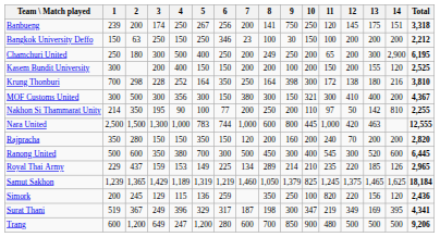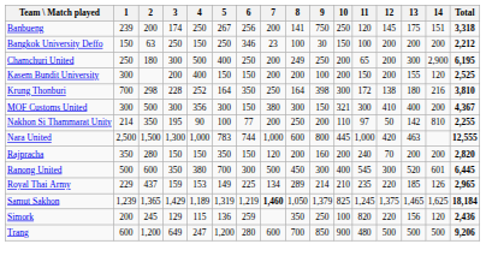 <table class="wikitable sortable" style="font-size: 74%; text-align:center;">
 <tr>
 <th>Team \ Match played</th>
 <th align=center>1</th>
 <th align=center>2</th>
 <th align=center>3</th>
 <th align=center>4</th>
 <th align=center>5</th>
 <th align=center>6</th>
 <th align=center>7</th>
 <th align=center>8</th>
 <th align=center>9</th>
 <th align=center>10</th>
 <th align=center>11</th>
 <th align=center>12</th>
 <th align=center>13</th>
 <th align=center>14</th>
 <th align=center>Total</th>
 </tr>
 <tr align=center>
 <td align=left><a href='#'>Banbueng</a></td>
 <td>239</td>
 <td>200</td>
 <td>174</td>
 <td>250</td>
 <td>267</td>
 <td>256</td>
 <td>200</td>
 <td>141</td>
 <td>750</td>
 <td>250</td>
 <td>120</td>
 <td>145</td>
 <td>175</td>
 <td>151</td>
 <td><strong>3,318</strong></td>
 </tr>
 <tr align=center>
 <td align=left><a href='#'>Bangkok University Deffo</a></td>
 <td>150</td>
 <td>63</td>
 <td>250</td>
 <td>150</td>
 <td>250</td>
 <td>346</td>
 <td>23</td>
 <td>100</td>
 <td>30</td>
 <td>150</td>
 <td>100</td>
 <td>200</td>
 <td>200</td>
 <td>200</td>
 <td><strong>2,212</strong></td>
 </tr>
 <tr align=center>
 <td align=left><a href='#'>Chamchuri United</a></td>
 <td>250</td>
 <td>180</td>
 <td>300</td>
 <td>500</td>
 <td>400</td>
 <td>250</td>
 <td>200</td>
 <td>249</td>
 <td>250</td>
 <td>200</td>
 <td>65</td>
 <td>200</td>
 <td>300</td>
 <td>2,900</td>
 <td><strong>6,195</strong></td>
 </tr>
 <tr align=center>
 <td align=left><a href='#'>Kasem Bundit University</a></td>
 <td>300</td>
 <td></td>
 <td>200</td>
 <td>400</td>
 <td>150</td>
 <td>150</td>
 <td>200</td>
 <td>200</td>
 <td>100</td>
 <td>200</td>
 <td>150</td>
 <td>200</td>
 <td>155</td>
 <td>120</td>
 <td><strong>2,525</strong></td>
 </tr>
 <tr align=center>
 <td align=left><a href='#'>Krung Thonburi</a></td>
 <td>700</td>
 <td>298</td>
 <td>228</td>
 <td>252</td>
 <td>164</td>
 <td>350</td>
 <td>250</td>
 <td>164</td>
 <td>398</td>
 <td>300</td>
 <td>172</td>
 <td>138</td>
 <td>180</td>
 <td>216</td>
 <td><strong>3,810</strong></td>
 </tr>
 <tr align=center>
 <td align=left><a href='#'>MOF Customs United</a></td>
 <td>300</td>
 <td>500</td>
 <td>300</td>
 <td>356</td>
 <td>300</td>
 <td>150</td>
 <td>380</td>
 <td>300</td>
 <td>150</td>
 <td>321</td>
 <td>300</td>
 <td>410</td>
 <td>400</td>
 <td>200</td>
 <td><strong>4,367</strong></td>
 </tr>
 <tr align=center>
 <td align=left><a href='#'>Nakhon Si Thammarat Unity</a></td>
 <td>214</td>
 <td>350</td>
 <td>195</td>
 <td>90</td>
 <td>100</td>
 <td>77</td>
 <td>200</td>
 <td>250</td>
 <td>200</td>
 <td>110</td>
 <td>97</td>
 <td>50</td>
 <td>142</td>
 <td>810</td>
 <td><strong>2,255</strong></td>
 </tr>
 <tr align=center>
 <td align=left><a href='#'>Nara United</a></td>
 <td>2,500</td>
 <td>1,500</td>
 <td>1,300</td>
 <td>1,000</td>
 <td>783</td>
 <td>744</td>
 <td>1,000</td>
 <td>600</td>
 <td>800</td>
 <td>445</td>
 <td>1,000</td>
 <td>420</td>
 <td>463</td>
 <td></td>
 <td><strong>12,555</strong></td>
 </tr>
 <tr align=center>
 <td align=left><a href='#'>Rajpracha</a></td>
 <td>350</td>
 <td>280</td>
 <td>150</td>
 <td>150</td>
 <td>350</td>
 <td>150</td>
 <td>120</td>
 <td>200</td>
 <td>160</td>
 <td>200</td>
 <td>240</td>
 <td>70</td>
 <td>200</td>
 <td>200</td>
 <td><strong>2,820</strong></td>
 </tr>
 <tr align=center>
 <td align=left><a href='#'>Ranong United</a></td>
 <td>500</td>
 <td>600</td>
 <td>350</td>
 <td>380</td>
 <td>700</td>
 <td>300</td>
 <td>500</td>
 <td>450</td>
 <td>300</td>
 <td>400</td>
 <td>545</td>
 <td>300</td>
 <td>520</td>
-<td>600</td>
+<td>601</td>
 <td><strong>6,445</strong></td>
 </tr>
 <tr align=center>
 <td align=left><a href='#'>Royal Thai Army</a></td>
 <td>229</td>
 <td>437</td>
 <td>159</td>
 <td>153</td>
 <td>149</td>
 <td>225</td>
 <td>134</td>
 <td>289</td>
 <td>214</td>
 <td>210</td>
 <td>235</td>
 <td>220</td>
 <td>185</td>
 <td>126</td>
 <td><strong>2,965</strong></td>
 </tr>
 <tr align=center>
 <td align=left><a href='#'>Samut Sakhon</a></td>
 <td>1,239</td>
 <td>1,365</td>
 <td>1,429</td>
 <td>1,189</td>
 <td>1,319</td>
 <td>1,219</td>
-<td>1,460</td>
+<td><strong>1,460</strong></td>
 <td>1,050</td>
 <td>1,379</td>
 <td>825</td>
 <td>1,245</td>
 <td>1,375</td>
 <td>1,465</td>
 <td>1,625</td>
 <td><strong>18,184</strong></td>
 </tr>
 <tr align=center>
 <td align=left><a href='#'>Simork</a></td>
 <td>200</td>
 <td>245</td>
 <td>129</td>
 <td>115</td>
 <td>136</td>
 <td>259</td>
 <td></td>
 <td>350</td>
 <td>250</td>
 <td>100</td>
 <td>820</td>
 <td>220</td>
 <td>156</td>
 <td>120</td>
 <td><strong>2,436</strong></td>
 </tr>
 <tr align=center>
-<td align=left><a href='#'>Surat Thani</a></td>
-<td>519</td>
-<td>367</td>
-<td>249</td>
-<td>396</td>
-<td>329</td>
-<td>317</td>
-<td>187</td>
-<td>198</td>
-<td>300</td>
-<td>347</td>
-<td>219</td>
-<td>349</td>
-<td>169</td>
-<td>395</td>
-<td><strong>4,341</strong></td>
-</tr>
-<tr align=center>
 <td align=left><a href='#'>Trang</a></td>
 <td>600</td>
 <td>1,200</td>
 <td>649</td>
 <td>247</td>
 <td>1,200</td>
 <td>280</td>
 <td>600</td>
 <td>700</td>
 <td>850</td>
 <td>900</td>
 <td>480</td>
 <td>500</td>
 <td>500</td>
 <td>500</td>
 <td><strong>9,206</strong></td>
 </tr>
 </table>
